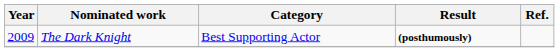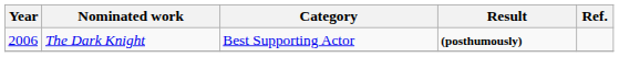 <table class="wikitable sortable" width=75%>
 <tr>
 <th width = 33px>Year</th>
 <th>Nominated work</th>
 <th>Category</th>
 <th>Result</th>
 <th width = 33px>Ref.</th>
 </tr>
 <tr>
-<td><a href='#'>2009</a></td>
+<td><a href='#'>2006</a></td>
 <td><em><a href='#'>The Dark Knight</a></em></td>
 <td><a href='#'>Best Supporting Actor</a></td>
 <td><strong> <small>(posthumously)</small></strong></td>
 <td></td>
 </tr>
 <tr>
 </tr>
 </table>
